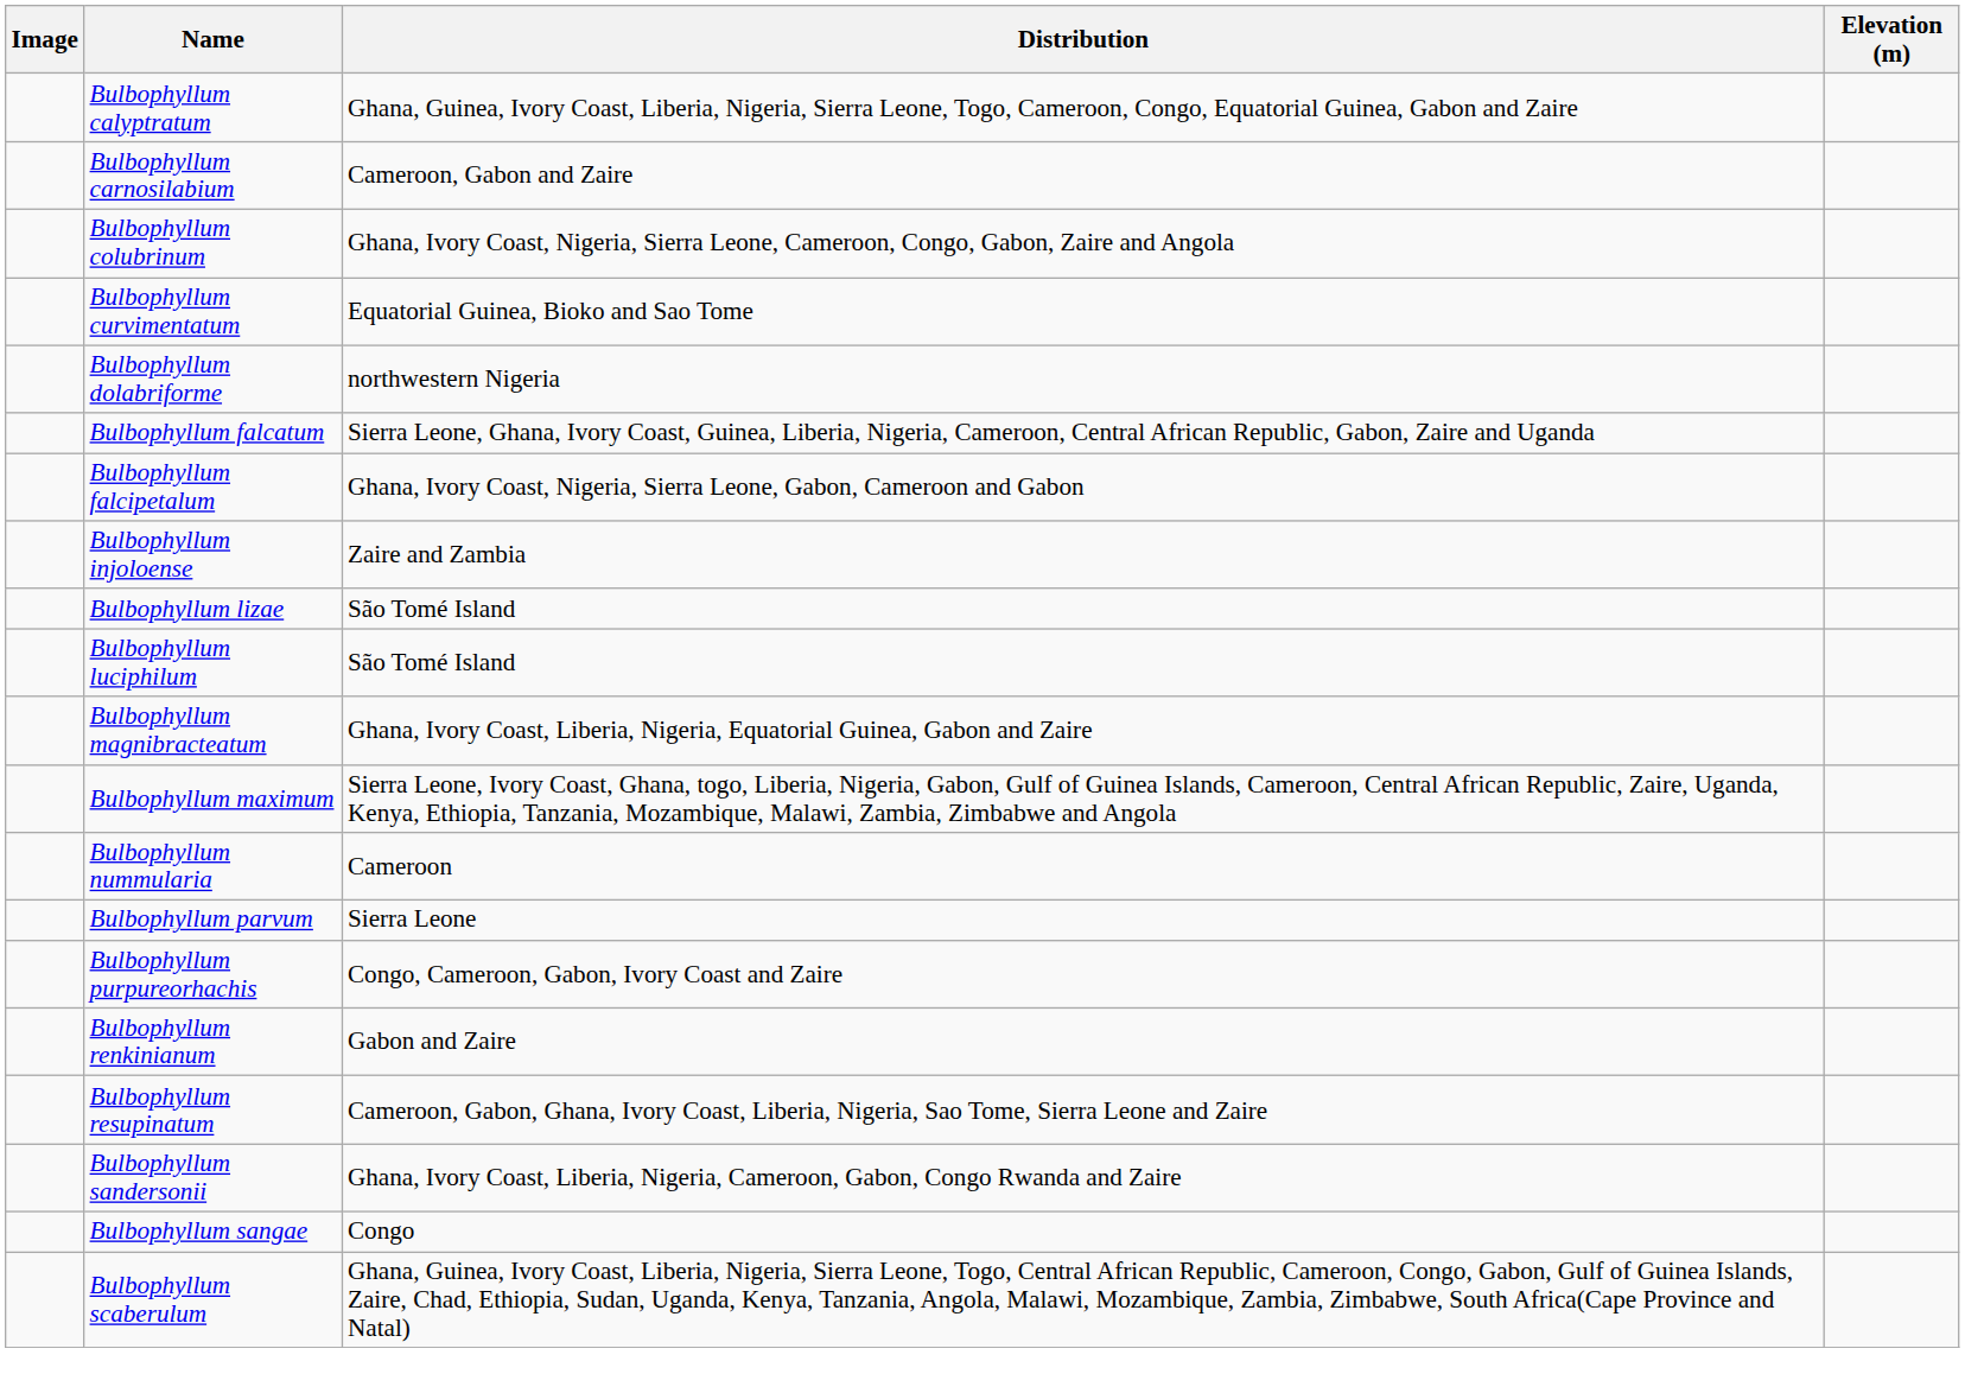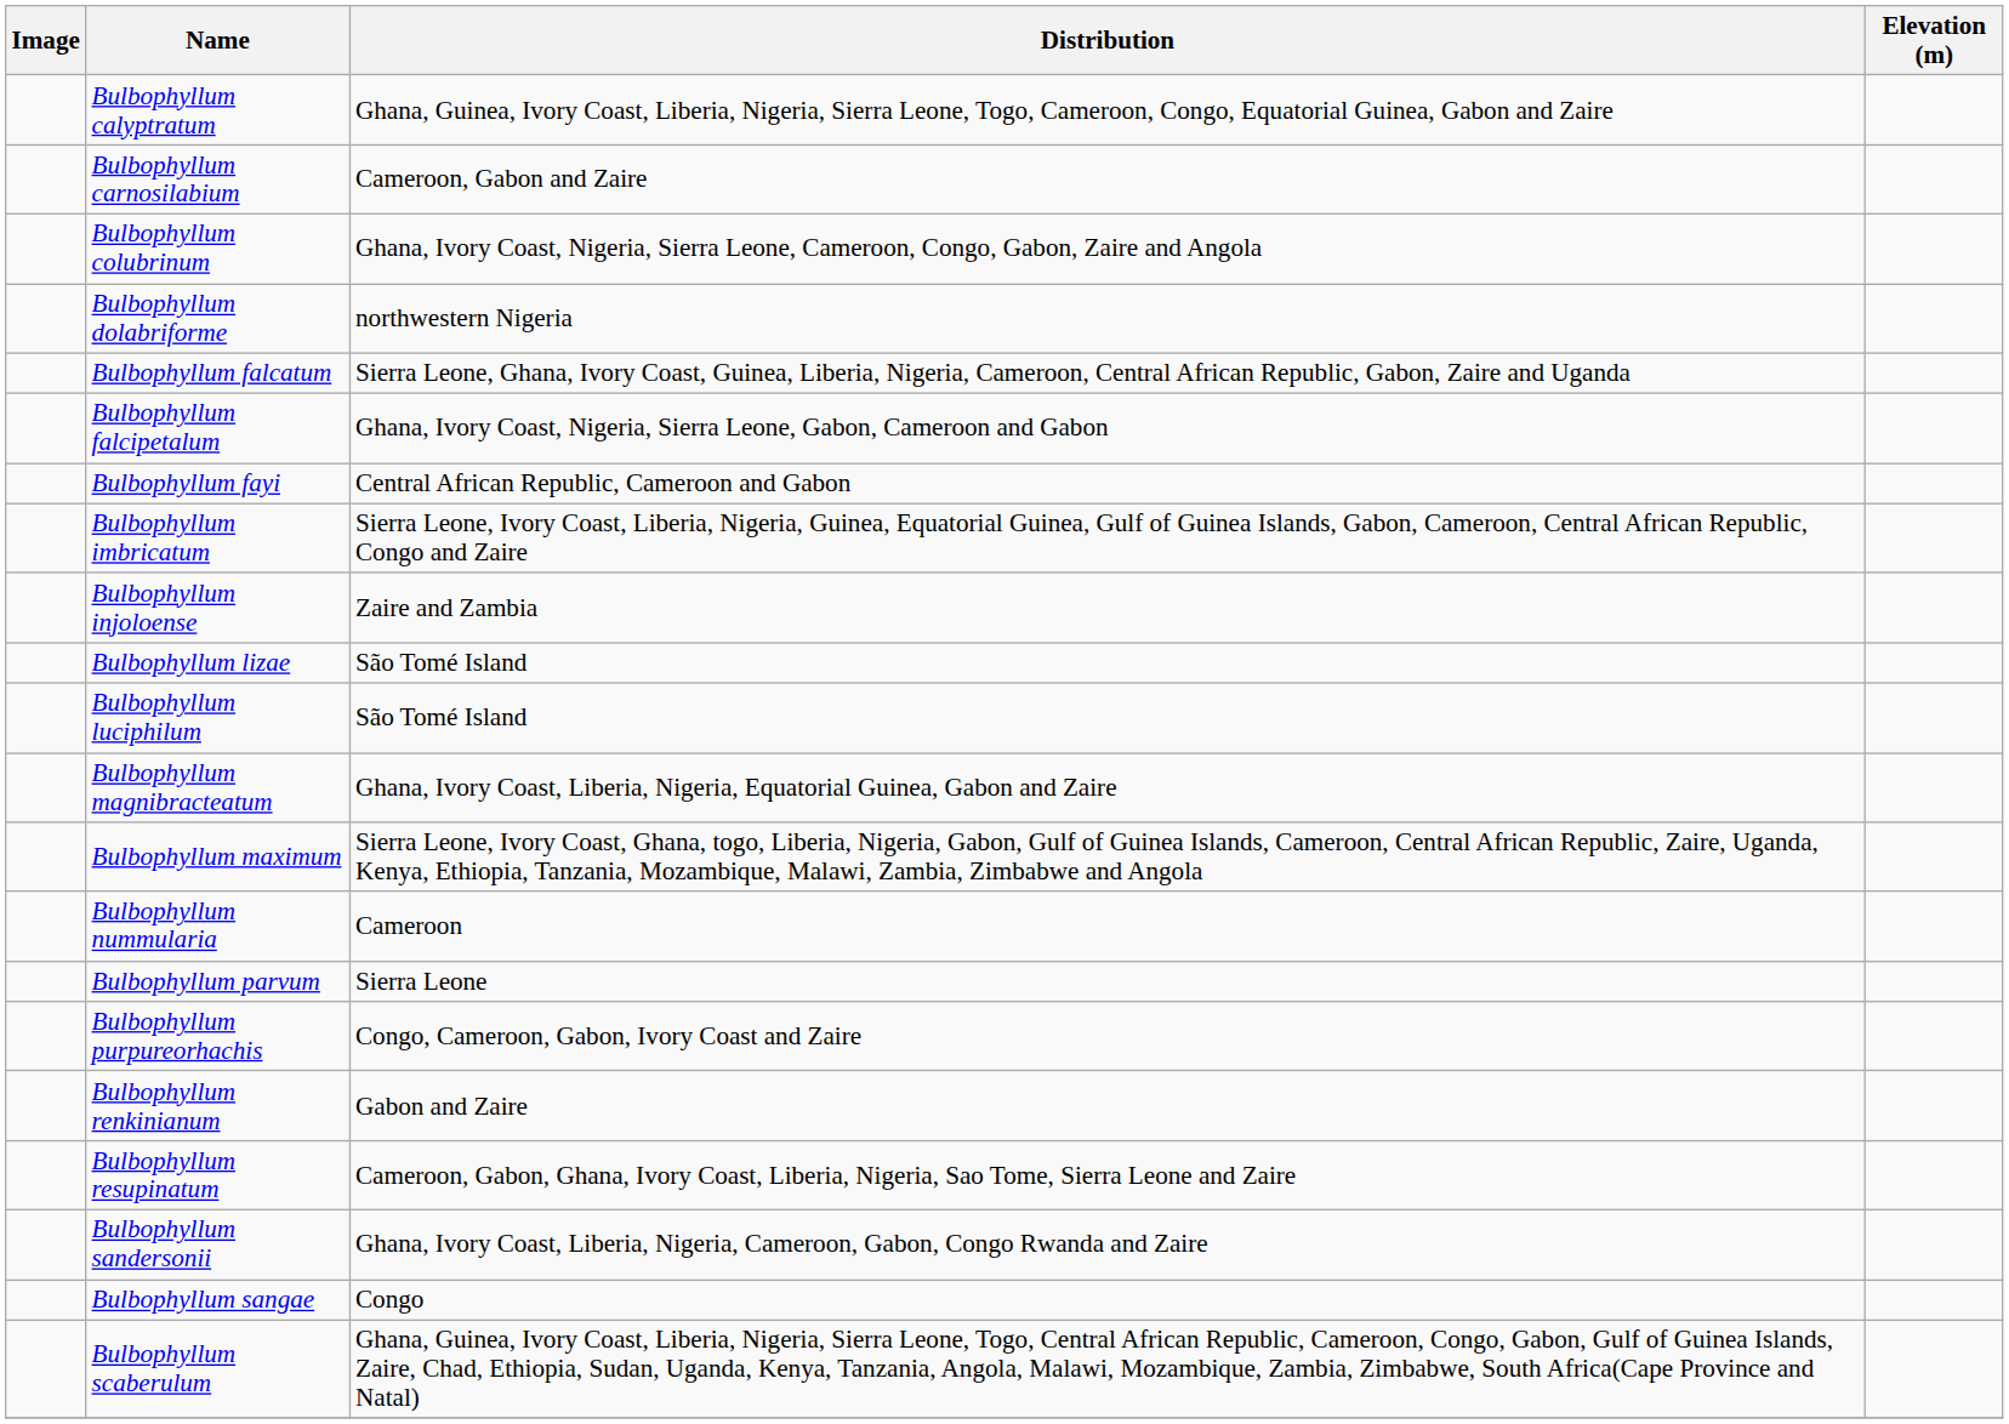 <table class="wikitable collapsible">
 <tr>
 <th>Image</th>
 <th>Name</th>
 <th>Distribution</th>
 <th>Elevation (m)</th>
 </tr>
 <tr>
 <td></td>
 <td><em><a href='#'>Bulbophyllum calyptratum</a></em> </td>
 <td>Ghana, Guinea, Ivory Coast, Liberia, Nigeria, Sierra Leone, Togo, Cameroon, Congo, Equatorial Guinea, Gabon and Zaire</td>
 <td></td>
 </tr>
 <tr>
 <td></td>
 <td><em><a href='#'>Bulbophyllum carnosilabium</a></em> </td>
 <td>Cameroon, Gabon and Zaire</td>
 <td></td>
 </tr>
 <tr>
 <td></td>
 <td><em><a href='#'>Bulbophyllum colubrinum</a></em> </td>
 <td>Ghana, Ivory Coast, Nigeria, Sierra Leone, Cameroon, Congo, Gabon, Zaire and Angola</td>
 <td></td>
 </tr>
 <tr>
 <td></td>
-<td><em><a href='#'>Bulbophyllum curvimentatum</a></em> </td>
-<td>Equatorial Guinea, Bioko and Sao Tome</td>
-<td></td>
-</tr>
-<tr>
-<td></td>
 <td><em><a href='#'>Bulbophyllum dolabriforme</a></em> </td>
 <td>northwestern Nigeria</td>
 <td></td>
 </tr>
 <tr>
 <td></td>
 <td><em><a href='#'>Bulbophyllum falcatum</a></em> </td>
 <td>Sierra Leone, Ghana, Ivory Coast, Guinea, Liberia, Nigeria, Cameroon, Central African Republic, Gabon, Zaire and Uganda</td>
 <td></td>
 </tr>
 <tr>
 <td></td>
 <td><em><a href='#'>Bulbophyllum falcipetalum</a></em> </td>
 <td>Ghana, Ivory Coast, Nigeria, Sierra Leone, Gabon, Cameroon and Gabon</td>
+<td></td>
+</tr>
+<tr>
+<td></td>
+<td><em><a href='#'>Bulbophyllum fayi</a></em> </td>
+<td>Central African Republic, Cameroon and Gabon</td>
+<td></td>
+</tr>
+<tr>
+<td></td>
+<td><em><a href='#'>Bulbophyllum imbricatum</a></em> </td>
+<td>Sierra Leone, Ivory Coast, Liberia, Nigeria, Guinea, Equatorial Guinea, Gulf of Guinea Islands, Gabon, Cameroon, Central African Republic, Congo and Zaire</td>
 <td></td>
 </tr>
 <tr>
 <td></td>
 <td><em><a href='#'>Bulbophyllum injoloense</a></em> </td>
 <td>Zaire and Zambia</td>
 <td></td>
 </tr>
 <tr>
 <td></td>
 <td><em><a href='#'>Bulbophyllum lizae</a></em> </td>
 <td>São Tomé Island</td>
 <td></td>
 </tr>
 <tr>
 <td></td>
 <td><em><a href='#'>Bulbophyllum luciphilum</a></em> </td>
 <td>São Tomé Island</td>
 <td></td>
 </tr>
 <tr>
 <td></td>
 <td><em><a href='#'>Bulbophyllum magnibracteatum</a></em> </td>
 <td>Ghana, Ivory Coast, Liberia, Nigeria, Equatorial Guinea, Gabon and Zaire</td>
 <td></td>
 </tr>
 <tr>
 <td></td>
 <td><em><a href='#'>Bulbophyllum maximum</a></em> </td>
 <td>Sierra Leone, Ivory Coast, Ghana, togo, Liberia, Nigeria, Gabon, Gulf of Guinea Islands, Cameroon, Central African Republic, Zaire, Uganda, Kenya, Ethiopia, Tanzania, Mozambique, Malawi, Zambia, Zimbabwe and Angola</td>
 <td></td>
 </tr>
 <tr>
 <td></td>
 <td><em><a href='#'>Bulbophyllum nummularia</a></em> </td>
 <td>Cameroon</td>
 <td></td>
 </tr>
 <tr>
 <td></td>
 <td><em><a href='#'>Bulbophyllum parvum</a></em> </td>
 <td>Sierra Leone</td>
 <td></td>
 </tr>
 <tr>
 <td></td>
 <td><em><a href='#'>Bulbophyllum purpureorhachis</a></em> </td>
 <td>Congo, Cameroon, Gabon, Ivory Coast and Zaire</td>
 <td></td>
 </tr>
 <tr>
 <td></td>
 <td><em><a href='#'>Bulbophyllum renkinianum</a></em> </td>
 <td>Gabon and Zaire</td>
 <td></td>
 </tr>
 <tr>
 <td></td>
 <td><em><a href='#'>Bulbophyllum resupinatum</a></em> </td>
 <td>Cameroon, Gabon, Ghana, Ivory Coast, Liberia, Nigeria, Sao Tome, Sierra Leone and Zaire</td>
 <td></td>
 </tr>
 <tr>
 <td></td>
 <td><em><a href='#'>Bulbophyllum sandersonii</a></em> </td>
 <td>Ghana, Ivory Coast, Liberia, Nigeria, Cameroon, Gabon, Congo Rwanda and Zaire</td>
 <td></td>
 </tr>
 <tr>
 <td></td>
 <td><em><a href='#'>Bulbophyllum sangae</a></em> </td>
 <td>Congo</td>
 <td></td>
 </tr>
 <tr>
 <td></td>
 <td><em><a href='#'>Bulbophyllum scaberulum</a></em> </td>
 <td>Ghana, Guinea, Ivory Coast, Liberia, Nigeria, Sierra Leone, Togo, Central African Republic, Cameroon, Congo, Gabon, Gulf of Guinea Islands, Zaire, Chad, Ethiopia, Sudan, Uganda, Kenya, Tanzania, Angola, Malawi, Mozambique, Zambia, Zimbabwe,  South Africa(Cape Province and Natal)</td>
 <td></td>
 </tr>
 <tr>
 </tr>
 </table>
